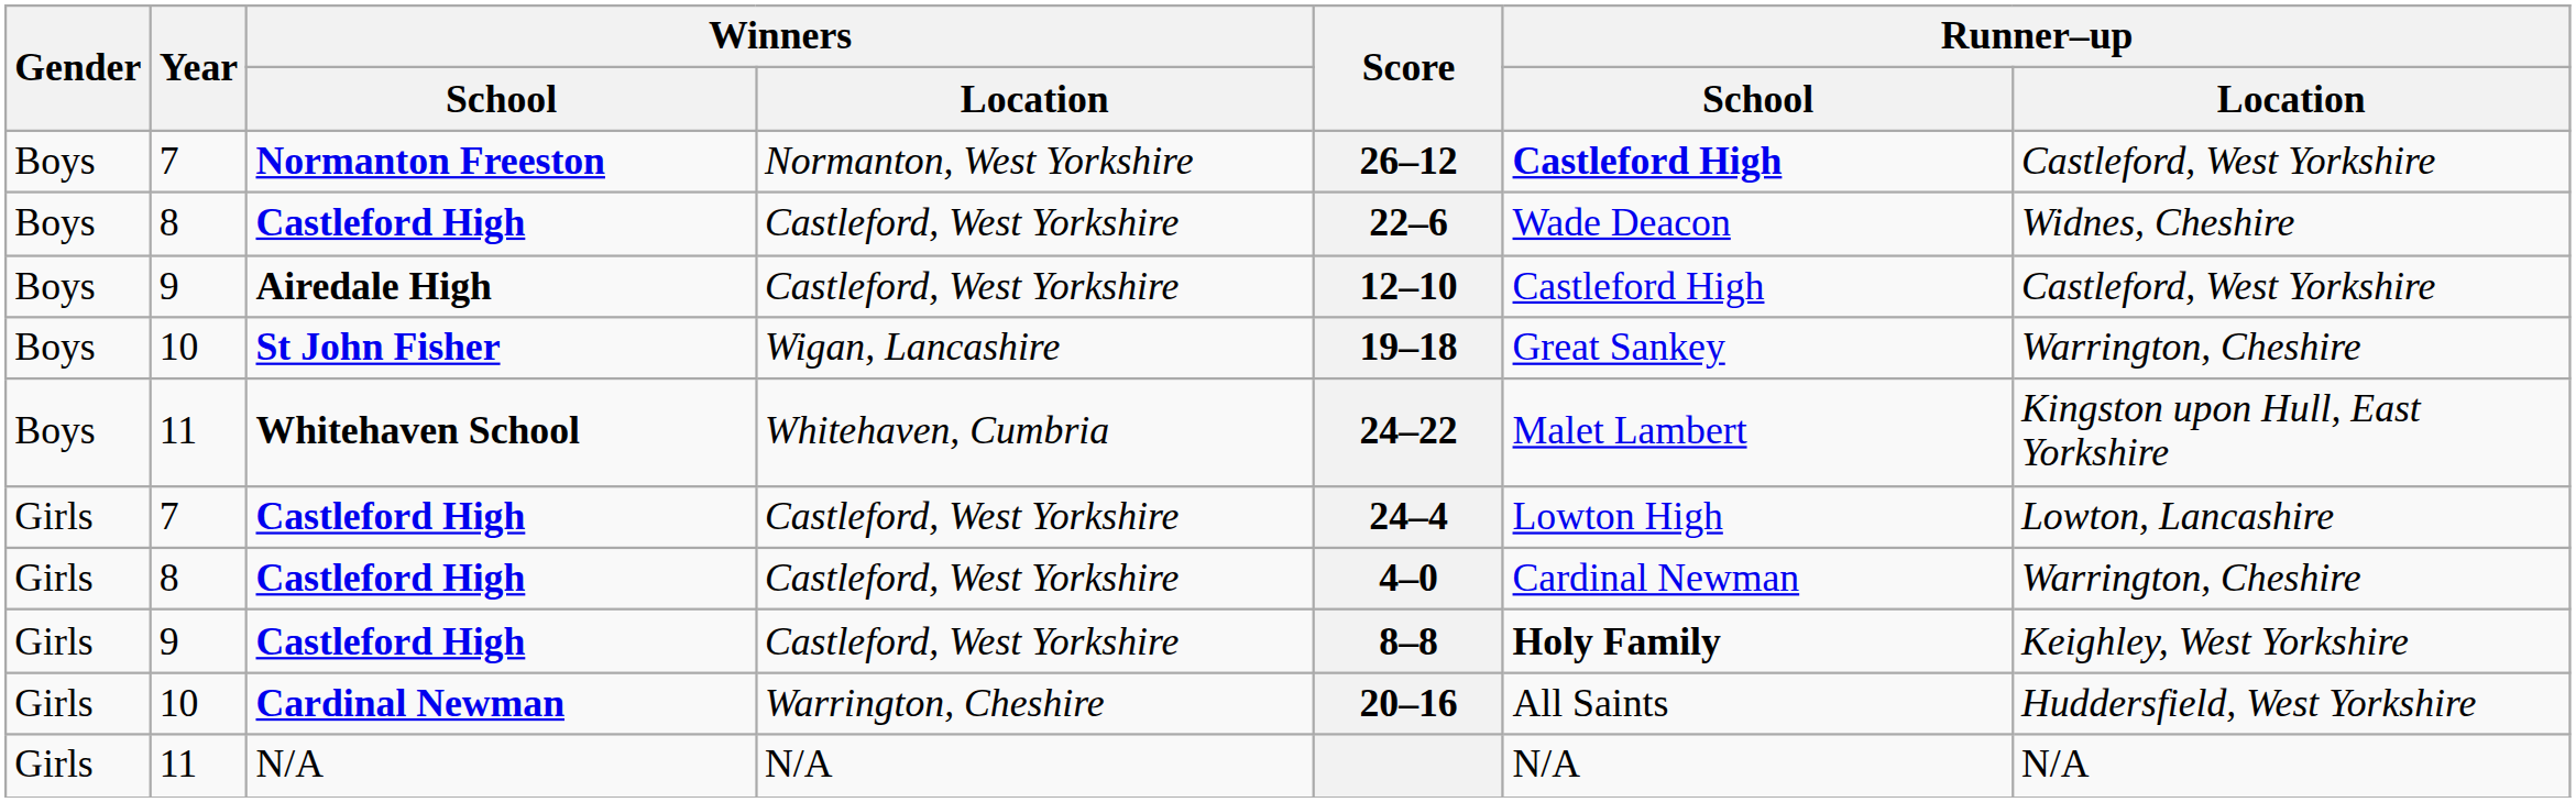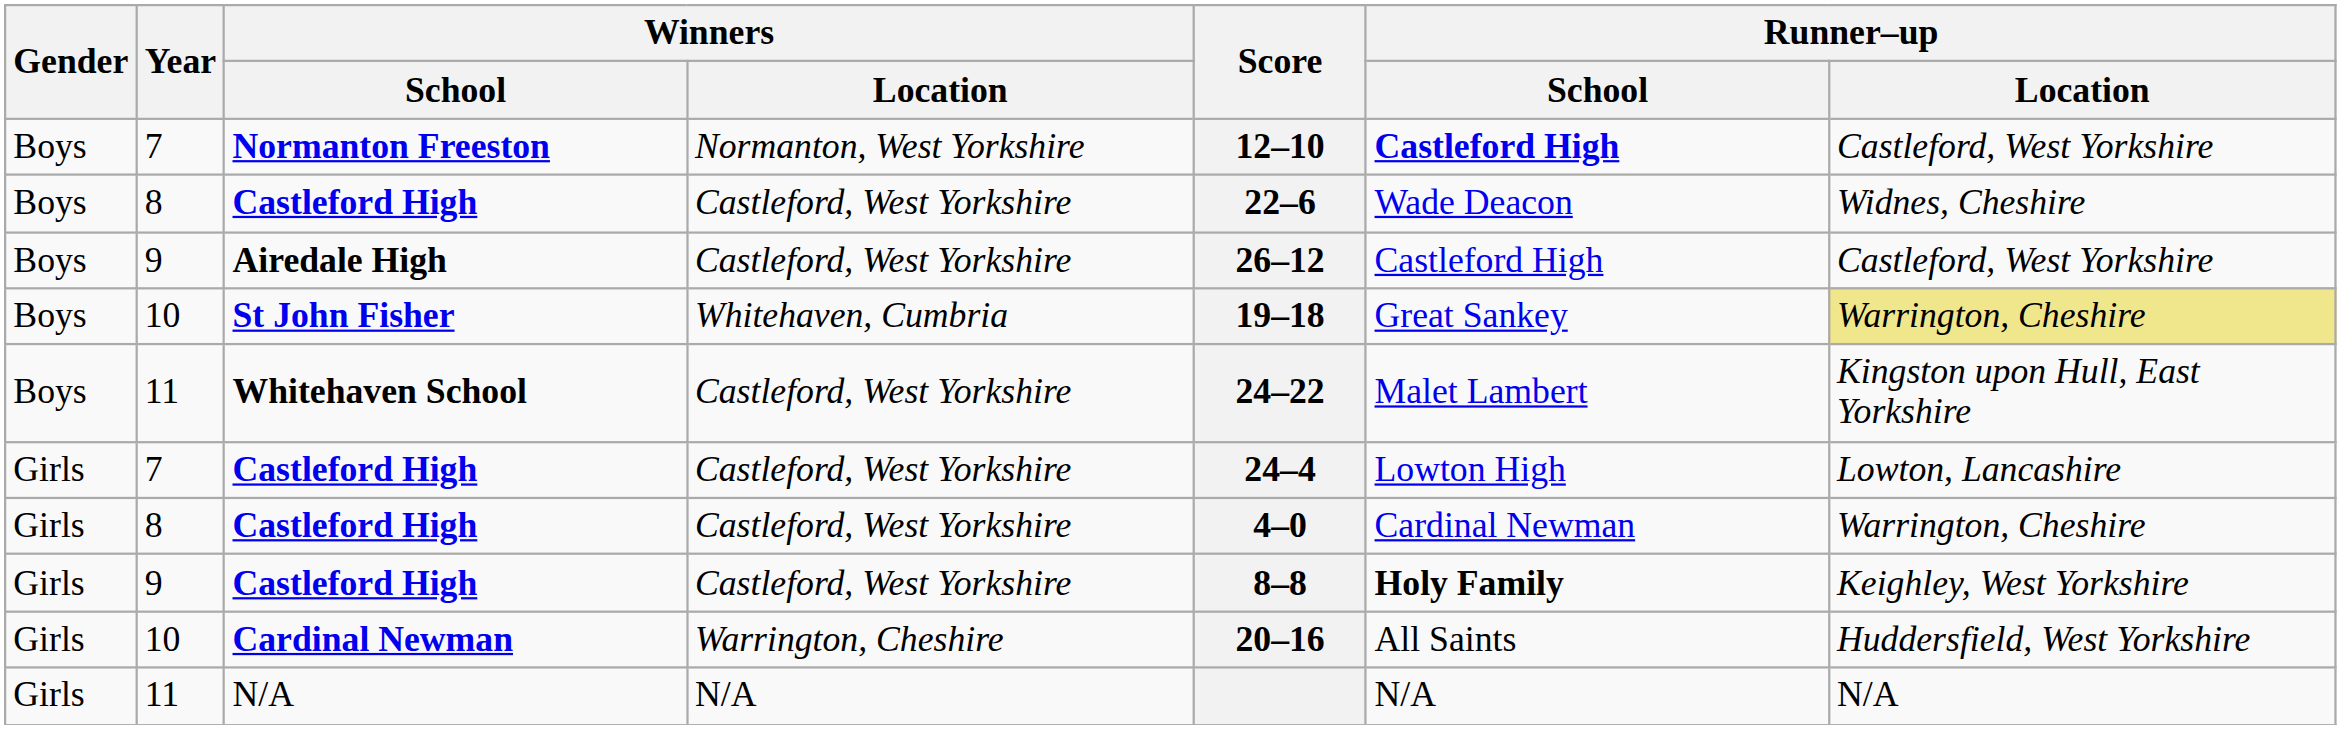 <table class="wikitable" style="text-align:left;">
 <tr>
 <th width=20 rowspan=2>Gender</th>
 <th width=20 rowspan=2>Year</th>
 <th colspan=2>Winners</th>
 <th width=70 rowspan=2>Score</th>
 <th colspan=2>Runner–up</th>
 </tr>
 <tr>
 <th width=200>School</th>
 <th width=220>Location</th>
 <th width=200>School</th>
 <th width=220>Location</th>
 </tr>
 <tr>
 <td>Boys</td>
 <td>7</td>
 <td><strong><a href='#'>Normanton Freeston</a></strong></td>
 <td><em>Normanton, West Yorkshire</em></td>
-<th text-align:center>26–12</th>
+<th text-align:center>12–10</th>
 <td><strong><a href='#'>Castleford High</a></strong></td>
 <td><em>Castleford, West Yorkshire</em></td>
 </tr>
 <tr>
 <td>Boys</td>
 <td>8</td>
 <td><strong><a href='#'>Castleford High</a></strong></td>
 <td><em>Castleford, West Yorkshire</em></td>
 <th text-align:center>22–6</th>
 <td><a href='#'>Wade Deacon</a></td>
 <td><em>Widnes, Cheshire</em></td>
 </tr>
 <tr>
 <td>Boys</td>
 <td>9</td>
 <td><strong>Airedale High</strong></td>
 <td><em>Castleford, West Yorkshire</em></td>
-<th text-align:center>12–10</th>
+<th text-align:center>26–12</th>
 <td><a href='#'>Castleford High</a></td>
 <td><em>Castleford, West Yorkshire</em></td>
 </tr>
 <tr>
 <td>Boys</td>
 <td>10</td>
 <td><strong><a href='#'>St John Fisher</a></strong></td>
-<td><em>Wigan, Lancashire</em></td>
+<td><em>Whitehaven, Cumbria</em></td>
 <th text-align:center>19–18</th>
 <td><a href='#'>Great Sankey</a></td>
-<td><em>Warrington, Cheshire</em></td>
+<td style="background: khaki;"><em>Warrington, Cheshire</em></td>
 </tr>
 <tr>
 <td>Boys</td>
 <td>11</td>
 <td><strong>Whitehaven School</strong></td>
-<td><em>Whitehaven, Cumbria</em></td>
+<td><em>Castleford, West Yorkshire</em></td>
 <th text-align:center>24–22</th>
 <td><a href='#'>Malet Lambert</a></td>
 <td><em>Kingston upon Hull, East Yorkshire</em></td>
 </tr>
 <tr>
 <td>Girls</td>
 <td>7</td>
 <td><strong><a href='#'>Castleford High</a></strong></td>
 <td><em>Castleford, West Yorkshire</em></td>
 <th text-align:center>24–4</th>
 <td><a href='#'>Lowton High</a></td>
 <td><em>Lowton, Lancashire</em></td>
 </tr>
 <tr>
 <td>Girls</td>
 <td>8</td>
 <td><strong><a href='#'>Castleford High</a></strong></td>
 <td><em>Castleford, West Yorkshire</em></td>
 <th text-align:center>4–0</th>
 <td><a href='#'>Cardinal Newman</a></td>
 <td><em>Warrington, Cheshire</em></td>
 </tr>
 <tr>
 <td>Girls</td>
 <td>9</td>
 <td><strong><a href='#'>Castleford High</a></strong></td>
 <td><em>Castleford, West Yorkshire</em></td>
 <th text-align:center>8–8<br></th>
 <td><strong>Holy Family</strong></td>
 <td><em>Keighley, West Yorkshire</em></td>
 </tr>
 <tr>
 <td>Girls</td>
 <td>10</td>
 <td><strong><a href='#'>Cardinal Newman</a></strong></td>
 <td><em>Warrington, Cheshire</em></td>
 <th text-align:center>20–16</th>
 <td>All Saints</td>
 <td><em>Huddersfield, West Yorkshire</em></td>
 </tr>
 <tr>
 <td>Girls</td>
 <td>11</td>
 <td><span>N/A</span></td>
 <td><span>N/A</span></td>
 <th text-align:center></th>
 <td><span>N/A</span></td>
 <td><span>N/A</span></td>
 </tr>
 <tr>
 </tr>
 </table>
